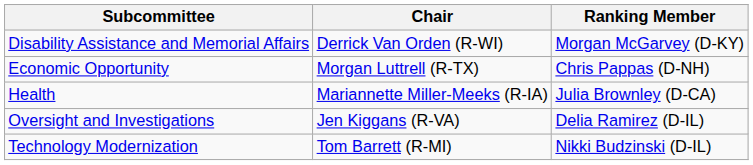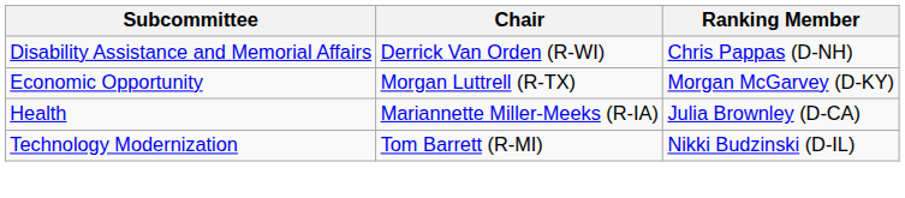 <table class="wikitable">
 <tr>
 <th>Subcommittee</th>
 <th>Chair</th>
 <th>Ranking Member</th>
 </tr>
 <tr>
 <td><a href='#'>Disability Assistance and Memorial Affairs</a></td>
 <td><a href='#'>Derrick Van Orden</a> (R-WI)</td>
-<td><a href='#'>Morgan McGarvey</a> (D-KY)</td>
+<td><a href='#'>Chris Pappas</a> (D-NH)</td>
 </tr>
 <tr>
 <td><a href='#'>Economic Opportunity</a></td>
 <td><a href='#'>Morgan Luttrell</a> (R-TX)</td>
-<td><a href='#'>Chris Pappas</a> (D-NH)</td>
+<td><a href='#'>Morgan McGarvey</a> (D-KY)</td>
 </tr>
 <tr>
 <td><a href='#'>Health</a></td>
 <td><a href='#'>Mariannette Miller-Meeks</a> (R-IA)</td>
 <td><a href='#'>Julia Brownley</a> (D-CA)</td>
 </tr>
 <tr>
-<td><a href='#'>Oversight and Investigations</a></td>
-<td><a href='#'>Jen Kiggans</a> (R-VA)</td>
-<td><a href='#'>Delia Ramirez</a> (D-IL)</td>
-</tr>
-<tr>
 <td><a href='#'>Technology Modernization</a></td>
 <td><a href='#'>Tom Barrett</a> (R-MI)</td>
 <td><a href='#'>Nikki Budzinski</a> (D-IL)</td>
 </tr>
 </table>
